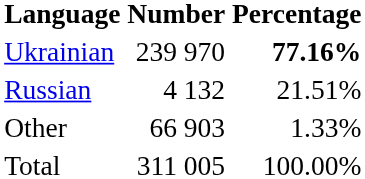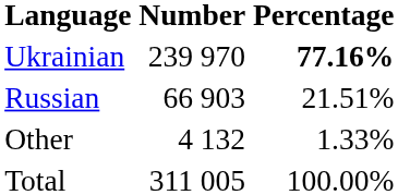 <table class="standard">
 <tr>
 <th>Language</th>
 <th>Number</th>
 <th>Percentage</th>
 </tr>
 <tr>
 <td><a href='#'>Ukrainian</a></td>
 <td align="right">239 970</td>
 <td align="right"><strong>77.16%</strong></td>
 </tr>
 <tr>
 <td><a href='#'>Russian</a></td>
-<td align="right">4 132</td>
+<td align="right">66 903</td>
 <td align="right">21.51%</td>
 </tr>
 <tr>
 <td>Other</td>
-<td align="right">66 903</td>
+<td align="right">4 132</td>
 <td align="right">1.33%</td>
 </tr>
 <tr>
 <td>Total</td>
 <td align="right">311 005</td>
 <td align="right">100.00%</td>
 </tr>
 </table>
